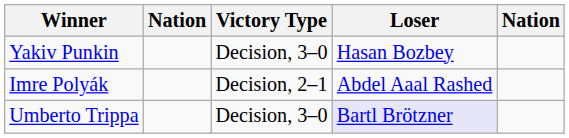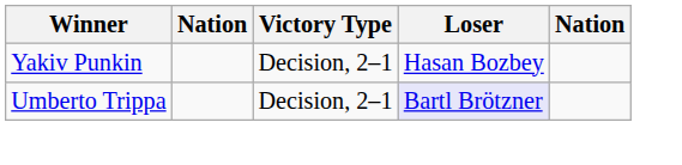 <table class="wikitable sortable" style="text-align:left;">
 <tr>
 <th>Winner</th>
 <th>Nation</th>
 <th>Victory Type</th>
 <th>Loser</th>
 <th>Nation</th>
 </tr>
 <tr>
 <td><a href='#'>Yakiv Punkin</a></td>
 <td></td>
-<td>Decision, 3–0</td>
+<td>Decision, 2–1</td>
 <td><a href='#'>Hasan Bozbey</a></td>
-<td></td>
-</tr>
-<tr>
-<td><a href='#'>Imre Polyák</a></td>
-<td></td>
-<td>Decision, 2–1</td>
-<td><a href='#'>Abdel Aaal Rashed</a></td>
 <td></td>
 </tr>
 <tr>
 <td><a href='#'>Umberto Trippa</a></td>
 <td></td>
-<td>Decision, 3–0</td>
+<td>Decision, 2–1</td>
 <td style="background: lavender;"><a href='#'>Bartl Brötzner</a></td>
 <td></td>
 </tr>
 </table>
